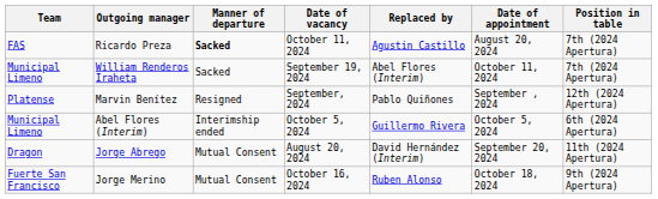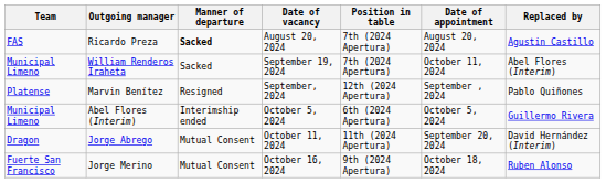 <table class="wikitable">
 <tr>
 <th>Team</th>
 <th>Outgoing manager</th>
 <th>Manner of departure</th>
 <th>Date of vacancy</th>
+<th>Position in table</th>
+<th>Date of appointment</th>
 <th>Replaced by</th>
-<th>Date of appointment</th>
-<th>Position in table</th>
 </tr>
 <tr>
 <td><a href='#'>FAS</a></td>
 <td> Ricardo Preza </td>
 <td><strong>Sacked</strong></td>
-<td>October 11, 2024</td>
-<td> <a href='#'>Agustin Castillo</a></td>
 <td>August 20, 2024</td>
 <td>7th (2024 Apertura)</td>
+<td>August 20, 2024</td>
+<td> <a href='#'>Agustin Castillo</a></td>
 </tr>
 <tr>
 <td><a href='#'>Municipal Limeno</a></td>
 <td> <a href='#'>William Renderos Iraheta</a></td>
 <td>Sacked</td>
 <td>September 19, 2024</td>
+<td>7th (2024 Apertura)</td>
+<td>October 11, 2024</td>
 <td> Abel Flores (<em>Interim</em>)</td>
-<td>October 11, 2024</td>
-<td>7th (2024 Apertura)</td>
 </tr>
 <tr>
 <td><a href='#'>Platense</a></td>
 <td> Marvin Benítez</td>
 <td>Resigned</td>
 <td>September, 2024</td>
+<td>12th (2024 Apertura)</td>
+<td>September , 2024</td>
 <td> Pablo Quiñones </td>
-<td>September , 2024</td>
-<td>12th (2024 Apertura)</td>
 </tr>
 <tr>
 <td><a href='#'>Municipal Limeno</a></td>
 <td> Abel Flores (<em>Interim</em>)</td>
 <td>Interimship ended</td>
 <td>October 5, 2024</td>
+<td>6th (2024 Apertura)</td>
+<td>October 5, 2024</td>
 <td> <a href='#'>Guillermo Rivera</a> </td>
-<td>October 5, 2024</td>
-<td>6th (2024 Apertura)</td>
 </tr>
 <tr>
 <td><a href='#'>Dragon</a></td>
 <td> <a href='#'>Jorge Abrego</a></td>
 <td>Mutual Consent</td>
-<td>August 20, 2024</td>
+<td>October 11, 2024</td>
+<td>11th (2024 Apertura)</td>
+<td>September 20, 2024</td>
 <td> David Hernández (<em>Interim</em>)</td>
-<td>September 20, 2024</td>
-<td>11th (2024 Apertura)</td>
 </tr>
 <tr>
 <td><a href='#'>Fuerte San Francisco</a></td>
 <td> Jorge Merino </td>
 <td>Mutual Consent</td>
 <td>October 16, 2024</td>
+<td>9th (2024 Apertura)</td>
+<td>October 18, 2024</td>
 <td> <a href='#'>Ruben Alonso</a></td>
-<td>October 18, 2024</td>
-<td>9th (2024 Apertura)</td>
 </tr>
 </table>
